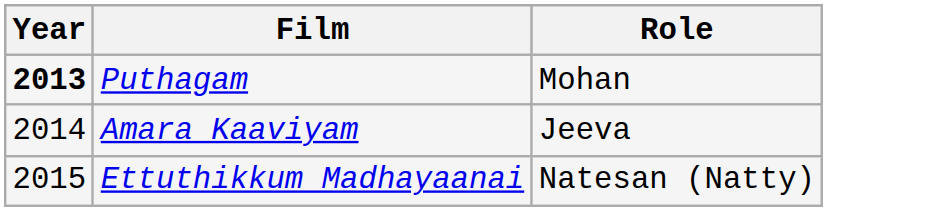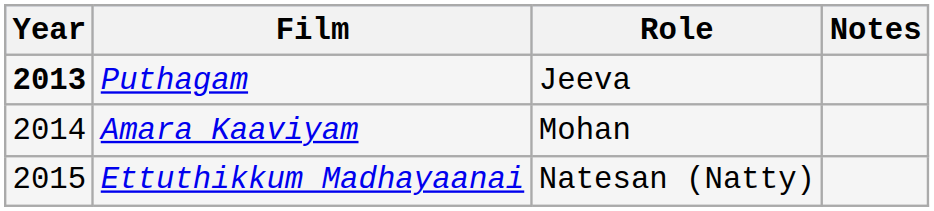 <table class="wikitable sortable" style="background:#f5f5f5;">
 <tr style="background:#B0C4DE;">
 <th>Year</th>
 <th>Film</th>
 <th>Role</th>
+<th class=unsortable>Notes</th>
 </tr>
 <tr>
 <td><strong>2013</strong></td>
 <td><em><a href='#'>Puthagam</a></em></td>
-<td>Mohan</td>
+<td>Jeeva</td>
+<td></td>
 </tr>
 <tr>
 <td>2014</td>
 <td><em><a href='#'>Amara Kaaviyam</a></em></td>
-<td>Jeeva</td>
+<td>Mohan</td>
+<td></td>
 </tr>
 <tr>
 <td>2015</td>
 <td><em><a href='#'>Ettuthikkum Madhayaanai</a></em></td>
 <td>Natesan (Natty)</td>
+<td></td>
 </tr>
 </table>
